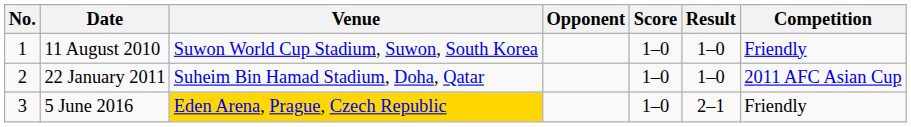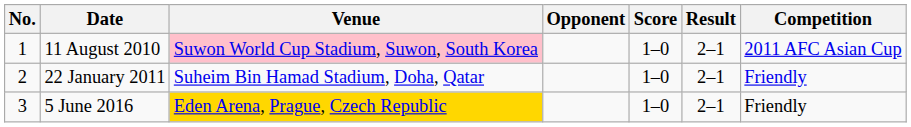 <table class="wikitable sortable">
 <tr>
 <th>No.</th>
 <th>Date</th>
 <th>Venue</th>
 <th>Opponent</th>
 <th>Score</th>
 <th>Result</th>
 <th>Competition</th>
 </tr>
 <tr>
 <td align="center">1</td>
 <td>11 August 2010</td>
-<td><a href='#'>Suwon World Cup Stadium</a>, <a href='#'>Suwon</a>, <a href='#'>South Korea</a></td>
+<td style="background: pink;"><a href='#'>Suwon World Cup Stadium</a>, <a href='#'>Suwon</a>, <a href='#'>South Korea</a></td>
 <td></td>
 <td align=center>1–0</td>
-<td align=center>1–0 </td>
-<td><a href='#'>Friendly</a></td>
+<td align=center>2–1</td>
+<td><a href='#'>2011 AFC Asian Cup</a></td>
 </tr>
 <tr>
 <td align="center">2</td>
 <td>22 January 2011</td>
 <td><a href='#'>Suheim Bin Hamad Stadium</a>, <a href='#'>Doha</a>, <a href='#'>Qatar</a></td>
 <td></td>
 <td align=center>1–0</td>
-<td align=center>1–0 </td>
-<td><a href='#'>2011 AFC Asian Cup</a></td>
+<td align=center>2–1</td>
+<td><a href='#'>Friendly</a></td>
 </tr>
 <tr>
 <td align="center">3</td>
 <td>5 June 2016</td>
 <td style="background: gold;"><a href='#'>Eden Arena</a>, <a href='#'>Prague</a>, <a href='#'>Czech Republic</a></td>
 <td></td>
 <td align=center>1–0</td>
 <td align=center>2–1</td>
 <td>Friendly</td>
 </tr>
 </table>
